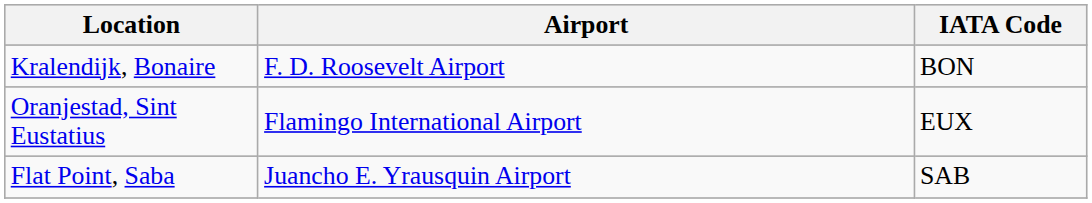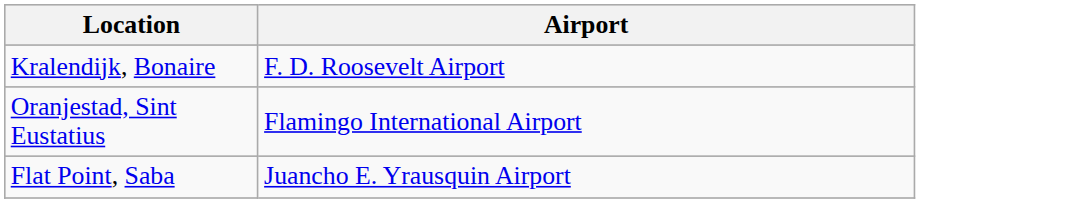 <table class="wikitable">
 <tr>
 <th scope="col" style="width:150px;"><strong>Location</strong></th>
 <th scope="col" style="width:400px;"><strong>Airport</strong></th>
-<th scope="col" style="width:100px;"><strong>IATA Code</strong></th>
 </tr>
 <tr>
 <td><a href='#'>Kralendijk</a>, <a href='#'>Bonaire</a></td>
 <td><a href='#'>F. D. Roosevelt Airport</a></td>
-<td>BON</td>
 </tr>
 <tr>
 <td><a href='#'>Oranjestad, Sint Eustatius</a></td>
 <td><a href='#'>Flamingo International Airport</a></td>
-<td>EUX</td>
 </tr>
 <tr>
 <td><a href='#'>Flat Point</a>, <a href='#'>Saba</a></td>
 <td><a href='#'>Juancho E. Yrausquin Airport</a></td>
-<td>SAB</td>
 </tr>
 </table>
